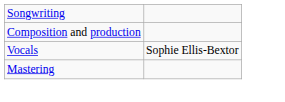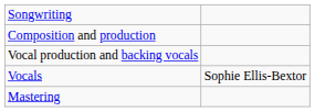 <table class="wikitable">
 <tr>
 <td><a href='#'>Songwriting</a></td>
 <td></td>
 </tr>
 <tr>
 <td><a href='#'>Composition</a> and <a href='#'>production</a></td>
+<td></td>
+</tr>
+<tr>
+<td>Vocal production and <a href='#'>backing vocals</a></td>
 <td></td>
 </tr>
 <tr>
 <td><a href='#'>Vocals</a></td>
 <td>Sophie Ellis-Bextor</td>
 </tr>
 <tr>
 <td><a href='#'>Mastering</a></td>
 <td></td>
 </tr>
 </table>
